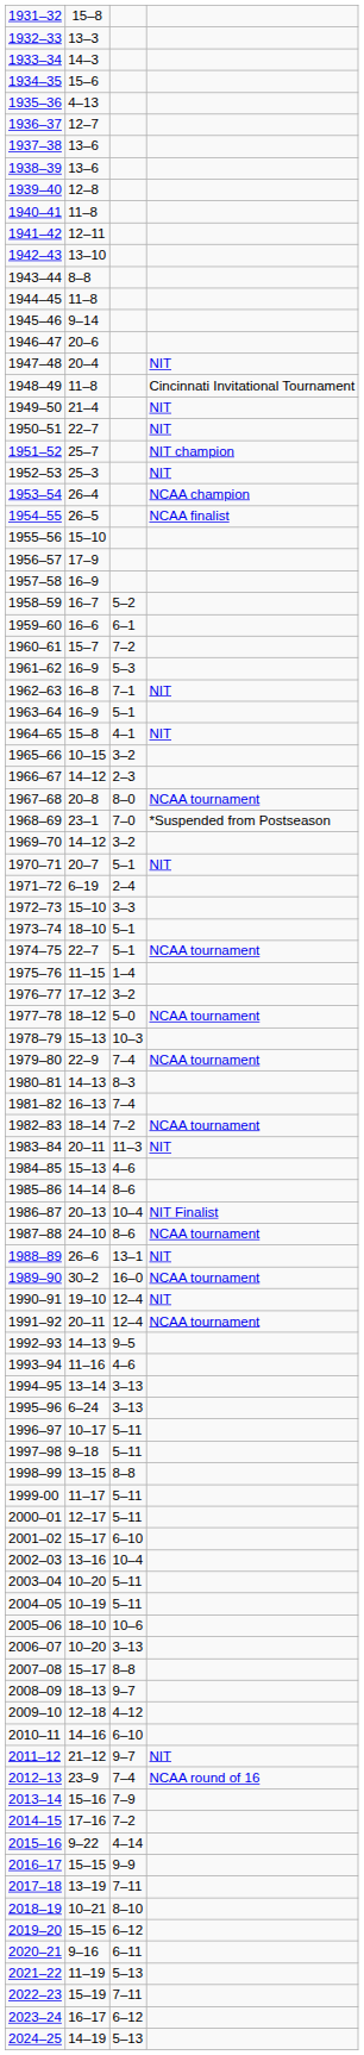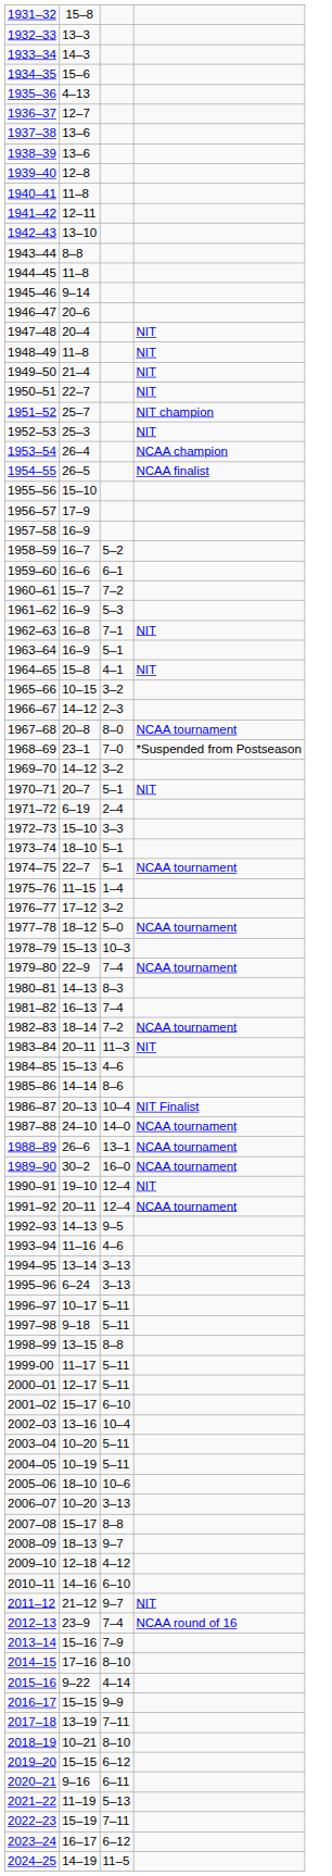 <table class="wikitable">
 <tr style="text-align:center;">
 <td><a href='#'>1931–32</a></td>
 <td>15–8</td>
 <td></td>
 <td></td>
 </tr>
 <tr>
 <td><a href='#'>1932–33</a></td>
 <td>13–3</td>
 <td></td>
 <td></td>
 </tr>
 <tr>
 <td><a href='#'>1933–34</a></td>
 <td>14–3</td>
 <td></td>
 <td></td>
 </tr>
 <tr>
 <td><a href='#'>1934–35</a></td>
 <td>15–6</td>
 <td></td>
 <td></td>
 </tr>
 <tr>
 <td><a href='#'>1935–36</a></td>
 <td>4–13</td>
 <td></td>
 <td></td>
 </tr>
 <tr>
 <td><a href='#'>1936–37</a></td>
 <td>12–7</td>
 <td></td>
 <td></td>
 </tr>
 <tr>
 <td><a href='#'>1937–38</a></td>
 <td>13–6</td>
 <td></td>
 <td></td>
 </tr>
 <tr>
 <td><a href='#'>1938–39</a></td>
 <td>13–6</td>
 <td></td>
 <td></td>
 </tr>
 <tr>
 <td><a href='#'>1939–40</a></td>
 <td>12–8</td>
 <td></td>
 <td></td>
 </tr>
 <tr>
 <td><a href='#'>1940–41</a></td>
 <td>11–8</td>
 <td></td>
 <td></td>
 </tr>
 <tr>
 <td><a href='#'>1941–42</a></td>
 <td>12–11</td>
 <td></td>
 <td></td>
 </tr>
 <tr>
 <td><a href='#'>1942–43</a></td>
 <td>13–10</td>
 <td></td>
 <td></td>
 </tr>
 <tr>
 <td>1943–44</td>
 <td>8–8</td>
 <td></td>
 <td></td>
 </tr>
 <tr>
 <td>1944–45</td>
 <td>11–8</td>
 <td></td>
 <td></td>
 </tr>
 <tr>
 <td>1945–46</td>
 <td>9–14</td>
 <td></td>
 <td></td>
 </tr>
 <tr>
 <td>1946–47</td>
 <td>20–6</td>
 <td></td>
 <td></td>
 </tr>
 <tr>
 <td>1947–48</td>
 <td>20–4</td>
 <td></td>
 <td><a href='#'>NIT</a></td>
 </tr>
 <tr>
 <td>1948–49</td>
 <td>11–8</td>
 <td></td>
-<td>Cincinnati Invitational Tournament</td>
+<td><a href='#'>NIT</a></td>
 </tr>
 <tr>
 <td>1949–50</td>
 <td>21–4</td>
 <td></td>
 <td><a href='#'>NIT</a></td>
 </tr>
 <tr>
 <td>1950–51</td>
 <td>22–7</td>
 <td></td>
 <td><a href='#'>NIT</a></td>
 </tr>
 <tr>
 <td><a href='#'>1951–52</a></td>
 <td>25–7</td>
 <td></td>
 <td><a href='#'>NIT champion</a></td>
 </tr>
 <tr>
 <td>1952–53</td>
 <td>25–3</td>
 <td></td>
 <td><a href='#'>NIT</a></td>
 </tr>
 <tr>
 <td><a href='#'>1953–54</a></td>
 <td>26–4</td>
 <td></td>
 <td><a href='#'>NCAA champion</a></td>
 </tr>
 <tr>
 <td><a href='#'>1954–55</a></td>
 <td>26–5</td>
 <td></td>
 <td><a href='#'>NCAA finalist</a></td>
 </tr>
 <tr>
 <td>1955–56</td>
 <td>15–10</td>
 <td></td>
 <td></td>
 </tr>
 <tr>
 <td>1956–57</td>
 <td>17–9</td>
 <td></td>
 <td></td>
 </tr>
 <tr>
 <td>1957–58</td>
 <td>16–9</td>
 <td></td>
 <td></td>
 </tr>
 <tr>
 <td>1958–59</td>
 <td>16–7</td>
 <td>5–2</td>
 <td></td>
 </tr>
 <tr>
 <td>1959–60</td>
 <td>16–6</td>
 <td>6–1</td>
 <td></td>
 </tr>
 <tr>
 <td>1960–61</td>
 <td>15–7</td>
 <td>7–2</td>
 <td></td>
 </tr>
 <tr>
 <td>1961–62</td>
 <td>16–9</td>
 <td>5–3</td>
 <td></td>
 </tr>
 <tr>
 <td>1962–63</td>
 <td>16–8</td>
 <td>7–1</td>
 <td><a href='#'>NIT</a></td>
 </tr>
 <tr>
 <td>1963–64</td>
 <td>16–9</td>
 <td>5–1</td>
 <td></td>
 </tr>
 <tr>
 <td>1964–65</td>
 <td>15–8</td>
 <td>4–1</td>
 <td><a href='#'>NIT</a></td>
 </tr>
 <tr>
 <td>1965–66</td>
 <td>10–15</td>
 <td>3–2</td>
 <td></td>
 </tr>
 <tr>
 <td>1966–67</td>
 <td>14–12</td>
 <td>2–3</td>
 <td></td>
 </tr>
 <tr>
 <td>1967–68</td>
 <td>20–8</td>
 <td>8–0</td>
 <td><a href='#'>NCAA tournament</a></td>
 </tr>
 <tr>
 <td>1968–69</td>
 <td>23–1</td>
 <td>7–0</td>
 <td>*Suspended from Postseason</td>
 </tr>
 <tr>
 <td>1969–70</td>
 <td>14–12</td>
 <td>3–2</td>
 <td></td>
 </tr>
 <tr>
 <td>1970–71</td>
 <td>20–7</td>
 <td>5–1</td>
 <td><a href='#'>NIT</a></td>
 </tr>
 <tr>
 <td>1971–72</td>
 <td>6–19</td>
 <td>2–4</td>
 <td></td>
 </tr>
 <tr>
 <td>1972–73</td>
 <td>15–10</td>
 <td>3–3</td>
 <td></td>
 </tr>
 <tr>
 <td>1973–74</td>
 <td>18–10</td>
 <td>5–1</td>
 <td></td>
 </tr>
 <tr>
 <td>1974–75</td>
 <td>22–7</td>
 <td>5–1</td>
 <td><a href='#'>NCAA tournament</a></td>
 </tr>
 <tr>
 <td>1975–76</td>
 <td>11–15</td>
 <td>1–4</td>
 <td></td>
 </tr>
 <tr>
 <td>1976–77</td>
 <td>17–12</td>
 <td>3–2</td>
 <td></td>
 </tr>
 <tr>
 <td>1977–78</td>
 <td>18–12</td>
 <td>5–0</td>
 <td><a href='#'>NCAA tournament</a></td>
 </tr>
 <tr>
 <td>1978–79</td>
 <td>15–13</td>
 <td>10–3</td>
 <td></td>
 </tr>
 <tr>
 <td>1979–80</td>
 <td>22–9</td>
 <td>7–4</td>
 <td><a href='#'>NCAA tournament</a></td>
 </tr>
 <tr>
 <td>1980–81</td>
 <td>14–13</td>
 <td>8–3</td>
 <td></td>
 </tr>
 <tr>
 <td>1981–82</td>
 <td>16–13</td>
 <td>7–4</td>
 <td></td>
 </tr>
 <tr>
 <td>1982–83</td>
 <td>18–14</td>
 <td>7–2</td>
 <td><a href='#'>NCAA tournament</a></td>
 </tr>
 <tr>
 <td>1983–84</td>
 <td>20–11</td>
 <td>11–3</td>
 <td><a href='#'>NIT</a></td>
 </tr>
 <tr>
 <td>1984–85</td>
 <td>15–13</td>
 <td>4–6</td>
 <td></td>
 </tr>
 <tr>
 <td>1985–86</td>
 <td>14–14</td>
 <td>8–6</td>
 <td></td>
 </tr>
 <tr>
 <td>1986–87</td>
 <td>20–13</td>
 <td>10–4</td>
 <td><a href='#'>NIT Finalist</a></td>
 </tr>
 <tr>
 <td>1987–88</td>
 <td>24–10</td>
-<td>8–6</td>
+<td>14–0</td>
 <td><a href='#'>NCAA tournament</a></td>
 </tr>
 <tr>
 <td><a href='#'>1988–89</a></td>
 <td>26–6</td>
 <td>13–1</td>
-<td><a href='#'>NIT</a></td>
+<td><a href='#'>NCAA tournament</a></td>
 </tr>
 <tr>
 <td><a href='#'>1989–90</a></td>
 <td>30–2</td>
 <td>16–0</td>
 <td><a href='#'>NCAA tournament</a></td>
 </tr>
 <tr>
 <td>1990–91</td>
 <td>19–10</td>
 <td>12–4</td>
 <td><a href='#'>NIT</a></td>
 </tr>
 <tr>
 <td>1991–92</td>
 <td>20–11</td>
 <td>12–4</td>
 <td><a href='#'>NCAA tournament</a></td>
 </tr>
 <tr>
 <td>1992–93</td>
 <td>14–13</td>
 <td>9–5</td>
 <td></td>
 </tr>
 <tr>
 <td>1993–94</td>
 <td>11–16</td>
 <td>4–6</td>
 <td></td>
 </tr>
 <tr>
 <td>1994–95</td>
 <td>13–14</td>
 <td>3–13</td>
 <td></td>
 </tr>
 <tr>
 <td>1995–96</td>
 <td>6–24</td>
 <td>3–13</td>
 <td></td>
 </tr>
 <tr>
 <td>1996–97</td>
 <td>10–17</td>
 <td>5–11</td>
 <td></td>
 </tr>
 <tr>
 <td>1997–98</td>
 <td>9–18</td>
 <td>5–11</td>
 <td></td>
 </tr>
 <tr>
 <td>1998–99</td>
 <td>13–15</td>
 <td>8–8</td>
 <td></td>
 </tr>
 <tr>
 <td>1999-00</td>
 <td>11–17</td>
 <td>5–11</td>
 <td></td>
 </tr>
 <tr>
 <td>2000–01</td>
 <td>12–17</td>
 <td>5–11</td>
 <td></td>
 </tr>
 <tr>
 <td>2001–02</td>
 <td>15–17</td>
 <td>6–10</td>
 <td></td>
 </tr>
 <tr>
 <td>2002–03</td>
 <td>13–16</td>
 <td>10–4</td>
 <td></td>
 </tr>
 <tr>
 <td>2003–04</td>
 <td>10–20</td>
 <td>5–11</td>
 <td></td>
 </tr>
 <tr>
 <td>2004–05</td>
 <td>10–19</td>
 <td>5–11</td>
 <td></td>
 </tr>
 <tr>
 <td>2005–06</td>
 <td>18–10</td>
 <td>10–6</td>
 <td></td>
 </tr>
 <tr>
 <td>2006–07</td>
 <td>10–20</td>
 <td>3–13</td>
 <td></td>
 </tr>
 <tr>
 <td>2007–08</td>
 <td>15–17</td>
 <td>8–8</td>
 <td></td>
 </tr>
 <tr>
 <td>2008–09</td>
 <td>18–13</td>
 <td>9–7</td>
 <td></td>
 </tr>
 <tr>
 <td>2009–10</td>
 <td>12–18</td>
 <td>4–12</td>
 <td></td>
 </tr>
 <tr>
 <td>2010–11</td>
 <td>14–16</td>
 <td>6–10</td>
 <td></td>
 </tr>
 <tr>
 <td><a href='#'>2011–12</a></td>
 <td>21–12</td>
 <td>9–7</td>
 <td><a href='#'>NIT</a></td>
 </tr>
 <tr>
 <td><a href='#'>2012–13</a></td>
 <td>23–9</td>
 <td>7–4</td>
 <td><a href='#'>NCAA round of 16</a></td>
 </tr>
 <tr>
 <td><a href='#'>2013–14</a></td>
 <td>15–16</td>
 <td>7–9</td>
 <td></td>
 </tr>
 <tr>
 <td><a href='#'>2014–15</a></td>
 <td>17–16</td>
-<td>7–2</td>
+<td>8–10</td>
 <td></td>
 </tr>
 <tr>
 <td><a href='#'>2015–16</a></td>
 <td>9–22</td>
 <td>4–14</td>
 <td></td>
 </tr>
 <tr>
 <td><a href='#'>2016–17</a></td>
 <td>15–15</td>
 <td>9–9</td>
 <td></td>
 </tr>
 <tr>
 <td><a href='#'>2017–18</a></td>
 <td>13–19</td>
 <td>7–11</td>
 <td></td>
 </tr>
 <tr>
 <td><a href='#'>2018–19</a></td>
 <td>10–21</td>
 <td>8–10</td>
 <td></td>
 </tr>
 <tr>
 <td><a href='#'>2019–20</a></td>
 <td>15–15</td>
 <td>6–12</td>
 <td></td>
 </tr>
 <tr>
 <td><a href='#'>2020–21</a></td>
 <td>9–16</td>
 <td>6–11</td>
 <td></td>
 </tr>
 <tr>
 <td><a href='#'>2021–22</a></td>
 <td>11–19</td>
 <td>5–13</td>
 <td></td>
 </tr>
 <tr>
 <td><a href='#'>2022–23</a></td>
 <td>15–19</td>
 <td>7–11</td>
 <td></td>
 </tr>
 <tr>
 <td><a href='#'>2023–24</a></td>
 <td>16–17</td>
 <td>6–12</td>
 <td></td>
 </tr>
 <tr>
 <td><a href='#'>2024–25</a></td>
 <td>14–19</td>
-<td>5–13</td>
+<td>11–5</td>
 <td></td>
 </tr>
 </table>
